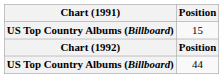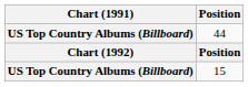 <table class="wikitable plainrowheaders" style="text-align:center">
 <tr>
 <th scope="col">Chart (1991)</th>
 <th scope="col">Position</th>
 </tr>
 <tr>
 <th scope="row">US Top Country Albums (<em>Billboard</em>)</th>
-<td>15</td>
+<td>44</td>
 </tr>
 <tr>
 <th scope="col">Chart (1992)</th>
 <th scope="col">Position</th>
 </tr>
 <tr>
 <th scope="row">US Top Country Albums (<em>Billboard</em>)</th>
-<td>44</td>
+<td>15</td>
 </tr>
 </table>
